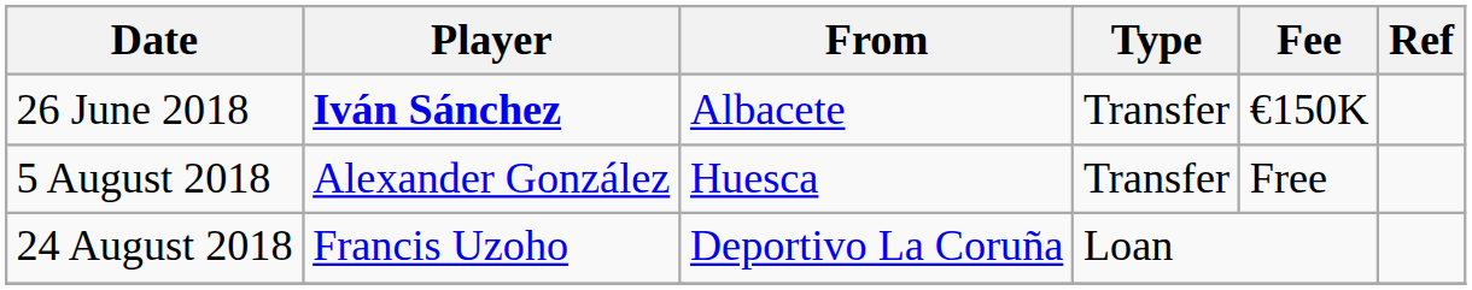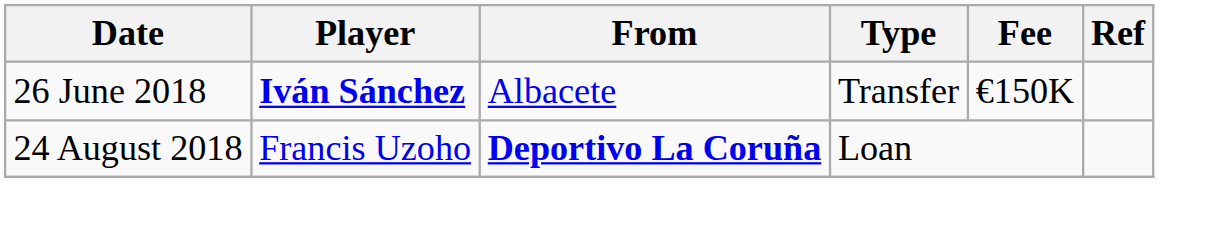 <table class="wikitable">
 <tr>
 <th>Date</th>
 <th>Player</th>
 <th>From</th>
 <th>Type</th>
 <th>Fee</th>
 <th>Ref</th>
 </tr>
 <tr>
 <td>26 June 2018</td>
 <td><strong> <a href='#'>Iván Sánchez</a></strong></td>
 <td> <a href='#'>Albacete</a></td>
 <td>Transfer</td>
 <td>€150K</td>
 <td></td>
 </tr>
 <tr>
-<td>5 August 2018</td>
-<td> <a href='#'>Alexander González</a></td>
-<td> <a href='#'>Huesca</a></td>
-<td>Transfer</td>
-<td>Free</td>
-<td></td>
-</tr>
-<tr>
 <td>24 August 2018</td>
 <td> <a href='#'>Francis Uzoho</a></td>
-<td> <a href='#'>Deportivo La Coruña</a></td>
+<td><strong> <a href='#'>Deportivo La Coruña</a></strong></td>
 <td colspan=2>Loan</td>
 <td></td>
 </tr>
 <tr>
 </tr>
 </table>
